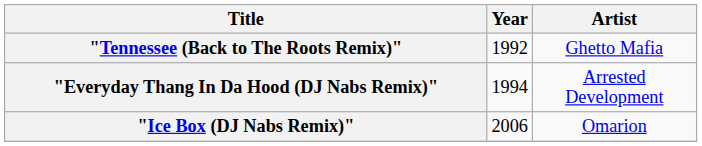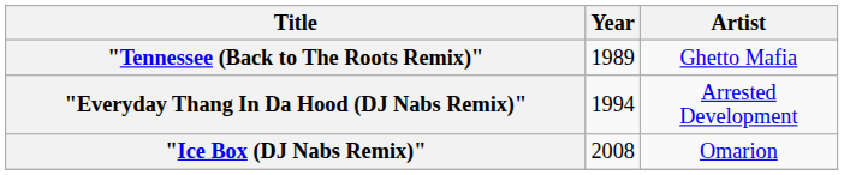 <table class="wikitable plainrowheaders" style="text-align:center;">
 <tr>
 <th scope="col" rowspan="1" style="width:26em;">Title</th>
 <th scope="col" rowspan="1" style="width:1em;">Year</th>
 <th scope="col" rowspan="1">Artist</th>
 </tr>
 <tr>
 <th scope="row">"<a href='#'>Tennessee</a> (Back to The Roots Remix)"</th>
-<td rowspan="1">1992</td>
+<td rowspan="1">1989</td>
 <td rowspan="1"><a href='#'>Ghetto Mafia</a></td>
 </tr>
 <tr>
 <th scope="row">"Everyday Thang In Da Hood (DJ Nabs Remix)"</th>
 <td rowspan="1">1994</td>
 <td rowspan="1"><a href='#'>Arrested Development</a></td>
 </tr>
 <tr>
 <th scope="row">"<a href='#'>Ice Box</a> (DJ Nabs Remix)"</th>
-<td rowspan="1">2006</td>
+<td rowspan="1">2008</td>
 <td rowspan="1"><a href='#'>Omarion</a></td>
 </tr>
 <tr>
 </tr>
 </table>
